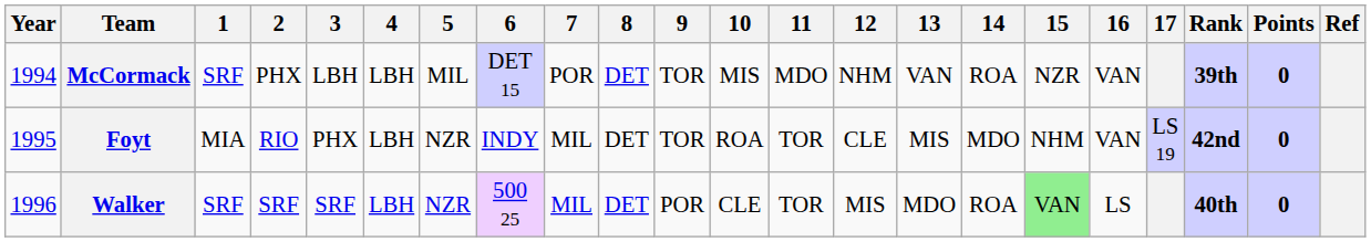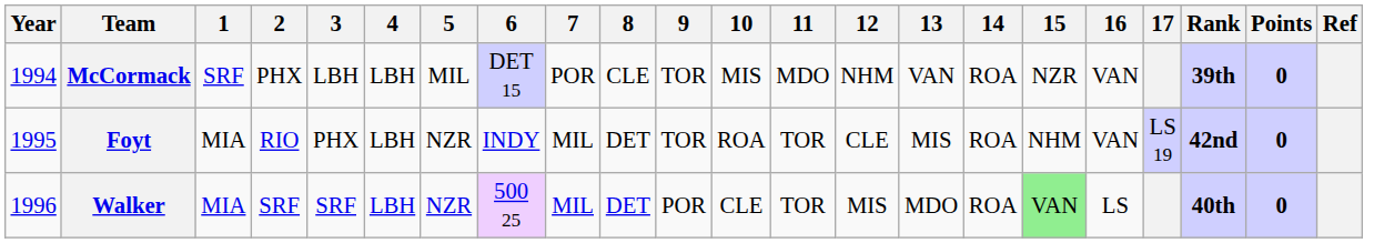 <table class="wikitable" style="text-align:center; font-size:95%">
 <tr>
 <th>Year</th>
 <th>Team</th>
 <th>1</th>
 <th>2</th>
 <th>3</th>
 <th>4</th>
 <th>5</th>
 <th>6</th>
 <th>7</th>
 <th>8</th>
 <th>9</th>
 <th>10</th>
 <th>11</th>
 <th>12</th>
 <th>13</th>
 <th>14</th>
 <th>15</th>
 <th>16</th>
 <th>17</th>
 <th>Rank</th>
 <th>Points</th>
 <th>Ref</th>
 </tr>
 <tr>
 <td><a href='#'>1994</a></td>
 <th><a href='#'>McCormack</a></th>
 <td><a href='#'>SRF</a><br><small></small></td>
 <td>PHX<br><small></small></td>
 <td>LBH<br><small></small></td>
 <td>LBH<br><small></small></td>
 <td>MIL<br><small></small></td>
 <td style="background:#CFCFFF;">DET<br><small>15</small></td>
 <td>POR<br><small></small></td>
-<td><a href='#'>DET</a><br><small></small></td>
+<td>CLE<br><small></small></td>
 <td>TOR<br><small></small></td>
 <td>MIS<br><small></small></td>
 <td>MDO<br><small></small></td>
 <td>NHM<br><small></small></td>
 <td>VAN<br><small></small></td>
 <td>ROA<br><small></small></td>
 <td>NZR<br><small></small></td>
 <td>VAN<br><small></small></td>
 <th></th>
 <td style="background:#CFCFFF;"><strong>39th</strong></td>
 <td style="background:#CFCFFF;"><strong>0</strong></td>
 <th></th>
 </tr>
 <tr>
 <td><a href='#'>1995</a></td>
 <th><a href='#'>Foyt</a></th>
 <td>MIA<br><small></small></td>
 <td><a href='#'>RIO</a><br><small></small></td>
 <td>PHX<br><small></small></td>
 <td>LBH<br><small></small></td>
 <td>NZR<br><small></small></td>
 <td><a href='#'>INDY</a><br><small></small></td>
 <td>MIL<br><small></small></td>
 <td>DET<br><small></small></td>
 <td>TOR<br><small></small></td>
 <td>ROA<br><small></small></td>
 <td>TOR<br><small></small></td>
 <td>CLE<br><small></small></td>
 <td>MIS<br><small></small></td>
-<td>MDO<br><small></small></td>
+<td>ROA<br><small></small></td>
 <td>NHM<br><small></small></td>
 <td>VAN<br><small></small></td>
 <td style="background:#CFCFFF;">LS<br><small>19</small></td>
 <td style="background:#CFCFFF;"><strong>42nd</strong></td>
 <td style="background:#CFCFFF;"><strong>0</strong></td>
 <th></th>
 </tr>
 <tr>
 <td><a href='#'>1996</a></td>
 <th><a href='#'>Walker</a></th>
-<td><a href='#'>SRF</a><br><small></small></td>
+<td><a href='#'>MIA</a><br><small></small></td>
 <td><a href='#'>SRF</a><br><small></small></td>
 <td><a href='#'>SRF</a><br><small></small></td>
 <td><a href='#'>LBH</a><br><small></small></td>
 <td><a href='#'>NZR</a><br><small></small></td>
 <td style="background:#EFCFFF;"><a href='#'>500</a><br><small>25</small></td>
 <td><a href='#'>MIL</a><br><small></small></td>
 <td><a href='#'>DET</a><br><small></small></td>
 <td>POR<br><small></small></td>
 <td>CLE<br><small></small></td>
 <td>TOR<br><small></small></td>
 <td>MIS<br><small></small></td>
 <td>MDO<br><small></small></td>
 <td>ROA<br><small></small></td>
 <td style="background: lightgreen;">VAN<br><small></small></td>
 <td>LS<br><small></small></td>
 <th></th>
 <td style="background:#CFCFFF;"><strong>40th</strong></td>
 <td style="background:#CFCFFF;"><strong>0</strong></td>
 <th></th>
 </tr>
 </table>
